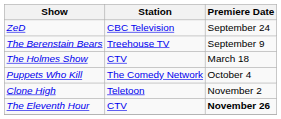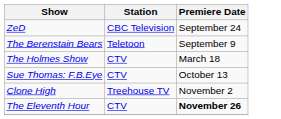 <table class="wikitable">
 <tr>
 <th>Show</th>
 <th>Station</th>
 <th>Premiere Date</th>
 </tr>
 <tr>
 <td><em><a href='#'>ZeD</a></em></td>
 <td><a href='#'>CBC Television</a></td>
 <td>September 24</td>
 </tr>
 <tr>
 <td><em><a href='#'>The Berenstain Bears</a></em></td>
-<td><a href='#'>Treehouse TV</a></td>
+<td><a href='#'>Teletoon</a></td>
 <td>September 9</td>
 </tr>
 <tr>
 <td><em><a href='#'>The Holmes Show</a></em></td>
 <td><a href='#'>CTV</a></td>
 <td>March 18</td>
 </tr>
 <tr>
-<td><em><a href='#'>Puppets Who Kill</a></em></td>
-<td><a href='#'>The Comedy Network</a></td>
-<td>October 4</td>
+<td><em><a href='#'>Sue Thomas: F.B.Eye</a></em></td>
+<td><a href='#'>CTV</a></td>
+<td>October 13</td>
 </tr>
 <tr>
 <td><em><a href='#'>Clone High</a></em></td>
-<td><a href='#'>Teletoon</a></td>
+<td><a href='#'>Treehouse TV</a></td>
 <td>November 2</td>
 </tr>
 <tr>
 <td><em><a href='#'>The Eleventh Hour</a></em></td>
 <td><a href='#'>CTV</a></td>
 <td><strong>November 26</strong></td>
 </tr>
 <tr>
 </tr>
 </table>
